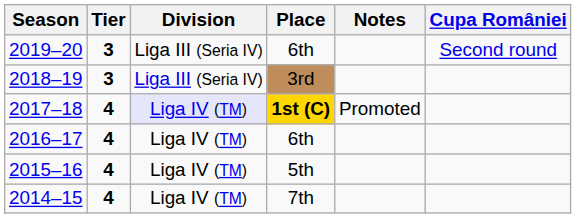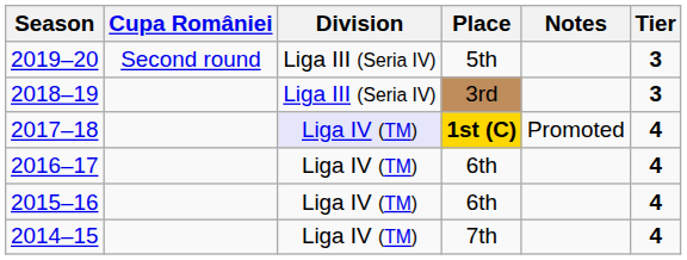 <table class="wikitable" style="text-align:center; font-size:90%">
 <tr>
 <th>Season</th>
-<th>Tier</th>
+<th><a href='#'>Cupa României</a></th>
 <th>Division</th>
 <th>Place</th>
 <th>Notes</th>
-<th><a href='#'>Cupa României</a></th>
+<th>Tier</th>
 </tr>
 <tr>
 <td><a href='#'>2019–20</a></td>
+<td><a href='#'>Second round</a></td>
+<td>Liga III <small>(Seria IV)</small></td>
+<td>5th</td>
+<td></td>
 <td><strong>3</strong></td>
-<td>Liga III <small>(Seria IV)</small></td>
-<td>6th</td>
-<td></td>
-<td><a href='#'>Second round</a></td>
 </tr>
 <tr>
 <td><a href='#'>2018–19</a></td>
-<td><strong>3</strong></td>
+<td></td>
 <td><a href='#'>Liga III</a> <small>(Seria IV)</small></td>
 <td align=center bgcolor=#BF8D5B>3rd</td>
 <td></td>
-<td></td>
+<td><strong>3</strong></td>
 </tr>
 <tr>
 <td><a href='#'>2017–18</a></td>
-<td><strong>4</strong></td>
+<td></td>
 <td style="background: lavender;"><a href='#'>Liga IV</a> <small>(<a href='#'>TM</a>)</small></td>
 <td align=center bgcolor=gold><strong>1st (C)</strong></td>
 <td>Promoted</td>
-<td></td>
+<td><strong>4</strong></td>
 </tr>
 <tr>
 <td><a href='#'>2016–17</a></td>
-<td><strong>4</strong></td>
+<td></td>
 <td>Liga IV <small>(<a href='#'>TM</a>)</small></td>
 <td>6th</td>
 <td></td>
-<td></td>
+<td><strong>4</strong></td>
 </tr>
 <tr>
 <td><a href='#'>2015–16</a></td>
+<td></td>
+<td>Liga IV <small>(<a href='#'>TM</a>)</small></td>
+<td>6th</td>
+<td></td>
 <td><strong>4</strong></td>
-<td>Liga IV <small>(<a href='#'>TM</a>)</small></td>
-<td>5th</td>
-<td></td>
-<td></td>
 </tr>
 <tr>
 <td><a href='#'>2014–15</a></td>
-<td><strong>4</strong></td>
+<td></td>
 <td>Liga IV <small>(<a href='#'>TM</a>)</small></td>
 <td>7th</td>
 <td></td>
-<td></td>
+<td><strong>4</strong></td>
 </tr>
 </table>
